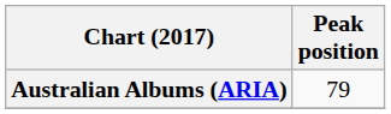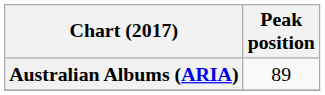 <table class="wikitable sortable plainrowheaders" style="text-align:center">
 <tr>
 <th scope="col">Chart (2017)</th>
 <th scope="col">Peak<br> position</th>
 </tr>
 <tr>
 <th scope="row">Australian Albums (<a href='#'>ARIA</a>)</th>
-<td>79</td>
+<td>89</td>
 </tr>
 <tr>
 </tr>
 <tr>
 </tr>
 <tr>
 </tr>
 <tr>
 </tr>
 <tr>
 </tr>
 <tr>
 </tr>
 <tr>
 </tr>
 </table>
